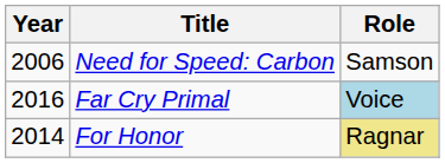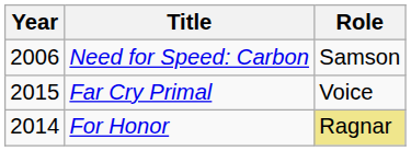 <table class="wikitable">
 <tr>
 <th>Year</th>
 <th>Title</th>
 <th>Role</th>
 </tr>
 <tr>
 <td>2006</td>
 <td><em><a href='#'>Need for Speed: Carbon</a></em></td>
 <td>Samson</td>
 </tr>
 <tr>
-<td>2016</td>
+<td>2015</td>
 <td><em><a href='#'>Far Cry Primal</a></em></td>
-<td style="background: lightblue;">Voice</td>
+<td>Voice</td>
 </tr>
 <tr>
 <td>2014</td>
 <td><em><a href='#'>For Honor</a></em></td>
 <td style="background: khaki;">Ragnar</td>
 </tr>
 </table>
